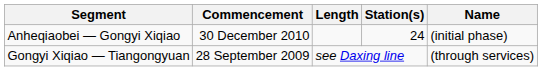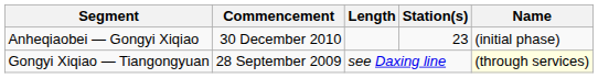 <table class="wikitable" style="border-collapse: collapse; text-align: right;">
 <tr>
 <th>Segment</th>
 <th>Commencement</th>
 <th>Length</th>
 <th>Station(s)</th>
 <th>Name</th>
 </tr>
 <tr>
 <td style="text-align: left;">Anheqiaobei — Gongyi Xiqiao</td>
 <td>30 December 2010</td>
 <td></td>
-<td>24</td>
+<td>23</td>
 <td style="text-align: left;">(initial phase)</td>
 </tr>
 <tr>
 <td style="text-align: left;">Gongyi Xiqiao — Tiangongyuan</td>
 <td>28 September 2009</td>
 <td colspan="2" style="text-align: left;"><em>see <a href='#'>Daxing line</a></em></td>
-<td style="text-align: left;">(through services)</td>
+<td style="background: lightyellow; text-align: left;">(through services)</td>
 </tr>
 </table>
